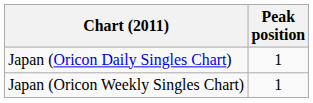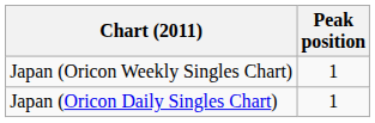 <table class="wikitable sortable" border="1">
 <tr>
 <th>Chart (2011)</th>
 <th>Peak<br>position</th>
 </tr>
 <tr>
+<td>Japan (Oricon Weekly Singles Chart)</td>
+<td style="text-align:center;">1</td>
+</tr>
+<tr>
 <td>Japan (<a href='#'>Oricon Daily Singles Chart</a>)</td>
 <td style="text-align:center;">1</td>
 </tr>
-<tr>
-<td>Japan (Oricon Weekly Singles Chart)</td>
-<td style="text-align:center;">1</td>
-</tr>
 </table>
